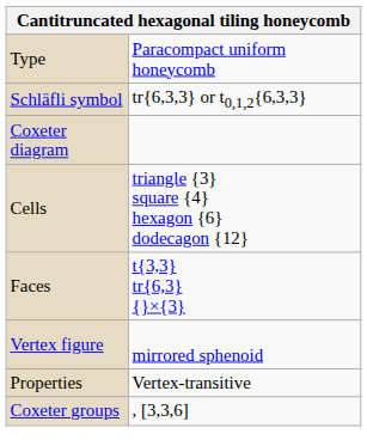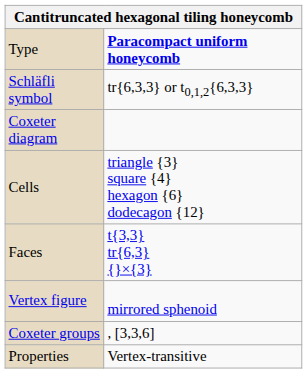 <table class="wikitable" align="right" style="margin-left:10px" width="320">
 <tr>
 <th bgcolor=#e7dcc3 colspan=2>Cantitruncated hexagonal tiling honeycomb</th>
 </tr>
 <tr>
 <td bgcolor=#e7dcc3>Type</td>
-<td><a href='#'>Paracompact uniform honeycomb</a></td>
+<td><strong><a href='#'>Paracompact uniform honeycomb</a></strong></td>
 </tr>
 <tr>
 <td bgcolor=#e7dcc3><a href='#'>Schläfli symbol</a></td>
 <td>tr{6,3,3} or t<sub>0,1,2</sub>{6,3,3}</td>
 </tr>
 <tr>
 <td bgcolor=#e7dcc3><a href='#'>Coxeter diagram</a></td>
 <td></td>
 </tr>
 <tr>
 <td bgcolor=#e7dcc3>Cells</td>
 <td><a href='#'>triangle</a> {3}<br><a href='#'>square</a> {4}<br><a href='#'>hexagon</a> {6}<br><a href='#'>dodecagon</a> {12}</td>
 </tr>
 <tr>
 <td bgcolor=#e7dcc3>Faces</td>
 <td><a href='#'>t{3,3}</a> <br><a href='#'>tr{6,3}</a> <br><a href='#'>{}×{3}</a> </td>
 </tr>
 <tr>
 <td bgcolor=#e7dcc3><a href='#'>Vertex figure</a></td>
 <td><br><a href='#'>mirrored sphenoid</a></td>
 </tr>
 <tr>
+<td bgcolor=#e7dcc3><a href='#'>Coxeter groups</a></td>
+<td>, [3,3,6]</td>
+</tr>
+<tr>
 <td bgcolor=#e7dcc3>Properties</td>
 <td>Vertex-transitive</td>
 </tr>
-<tr>
-<td bgcolor=#e7dcc3><a href='#'>Coxeter groups</a></td>
-<td>, [3,3,6]</td>
-</tr>
 </table>
